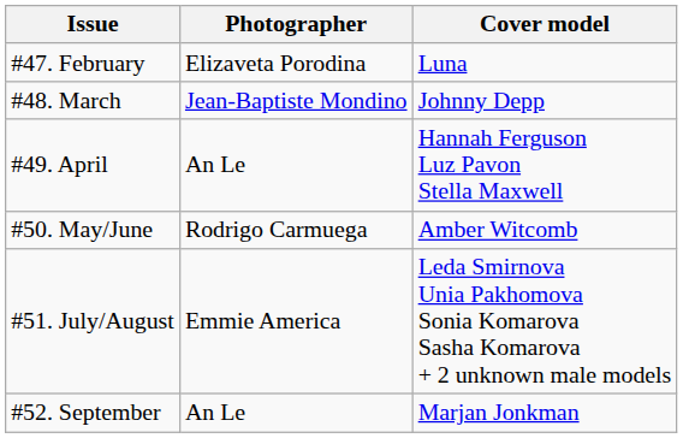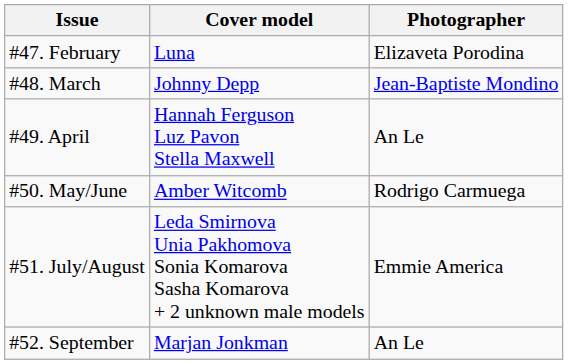 <table class="sortable wikitable">
 <tr>
 <th>Issue</th>
+<th>Cover model</th>
 <th>Photographer</th>
-<th>Cover model</th>
 </tr>
 <tr>
 <td>#47. February</td>
+<td><a href='#'>Luna</a></td>
 <td>Elizaveta Porodina</td>
-<td><a href='#'>Luna</a></td>
 </tr>
 <tr>
 <td>#48. March</td>
+<td><a href='#'>Johnny Depp</a></td>
 <td><a href='#'>Jean-Baptiste Mondino</a></td>
-<td><a href='#'>Johnny Depp</a></td>
 </tr>
 <tr>
 <td>#49. April</td>
+<td><a href='#'>Hannah Ferguson</a><br><a href='#'>Luz Pavon</a><br><a href='#'>Stella Maxwell</a></td>
 <td>An Le</td>
-<td><a href='#'>Hannah Ferguson</a><br><a href='#'>Luz Pavon</a><br><a href='#'>Stella Maxwell</a></td>
 </tr>
 <tr>
 <td>#50. May/June</td>
+<td><a href='#'>Amber Witcomb</a></td>
 <td>Rodrigo Carmuega</td>
-<td><a href='#'>Amber Witcomb</a></td>
 </tr>
 <tr>
 <td>#51. July/August</td>
+<td><a href='#'>Leda Smirnova</a><br><a href='#'>Unia Pakhomova</a><br>Sonia Komarova<br>Sasha Komarova<br> + 2 unknown male models</td>
 <td>Emmie America</td>
-<td><a href='#'>Leda Smirnova</a><br><a href='#'>Unia Pakhomova</a><br>Sonia Komarova<br>Sasha Komarova<br> + 2 unknown male models</td>
 </tr>
 <tr>
 <td>#52. September</td>
+<td><a href='#'>Marjan Jonkman</a></td>
 <td>An Le</td>
-<td><a href='#'>Marjan Jonkman</a></td>
 </tr>
 </table>
